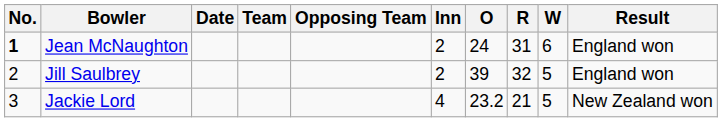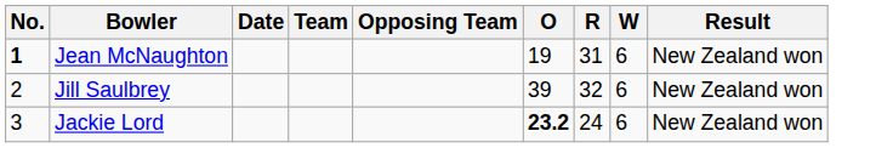 <table class="wikitable sortable">
 <tr align=center>
 <th>No.</th>
 <th>Bowler</th>
 <th>Date</th>
 <th>Team</th>
 <th>Opposing Team</th>
-<th scope="col" style="width:20px;">Inn</th>
 <th scope="col" style="width:20px;">O</th>
 <th scope="col" style="width:20px;">R</th>
 <th scope="col" style="width:20px;">W</th>
 <th>Result</th>
 </tr>
 <tr>
 <td><strong>1</strong></td>
 <td><a href='#'>Jean McNaughton</a></td>
 <td></td>
 <td></td>
 <td></td>
-<td>2</td>
-<td>24</td>
+<td>19</td>
 <td>31</td>
 <td>6</td>
-<td>England won</td>
+<td>New Zealand won</td>
 </tr>
 <tr>
 <td>2</td>
 <td><a href='#'>Jill Saulbrey</a></td>
 <td></td>
 <td></td>
 <td></td>
-<td>2</td>
 <td>39</td>
 <td>32</td>
-<td>5</td>
-<td>England won</td>
+<td>6</td>
+<td>New Zealand won</td>
 </tr>
 <tr>
 <td>3</td>
 <td><a href='#'>Jackie Lord</a></td>
 <td></td>
 <td></td>
 <td></td>
-<td>4</td>
-<td>23.2</td>
-<td>21</td>
-<td>5</td>
+<td><strong>23.2</strong></td>
+<td>24</td>
+<td>6</td>
 <td>New Zealand won</td>
 </tr>
 </table>
